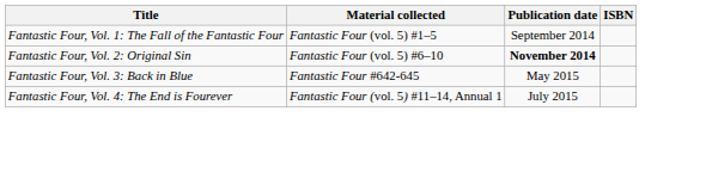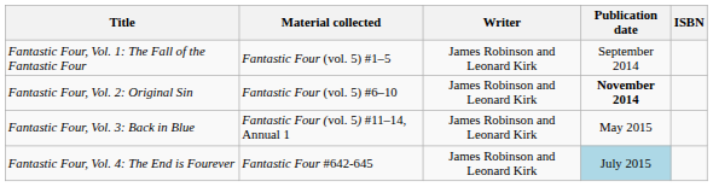 <table class="wikitable">
 <tr>
 <th>Title</th>
 <th>Material collected</th>
+<th>Writer</th>
 <th>Publication date</th>
 <th>ISBN</th>
 </tr>
 <tr>
 <td><em>Fantastic Four, Vol. 1: The Fall of the Fantastic Four</em></td>
 <td><em>Fantastic Four</em> (vol. 5) #1–5</td>
+<td align="center">James Robinson and Leonard Kirk</td>
 <td align="center">September 2014</td>
 <td></td>
 </tr>
 <tr>
 <td><em>Fantastic Four, Vol. 2: Original Sin</em></td>
 <td><em>Fantastic Four</em> (vol. 5) #6–10</td>
+<td align="center">James Robinson and Leonard Kirk</td>
 <td align="center"><strong>November 2014</strong></td>
 <td></td>
 </tr>
 <tr>
 <td><em>Fantastic Four, Vol. 3: Back in Blue</em></td>
-<td><em>Fantastic Four</em> #642-645</td>
+<td><em>Fantastic Four (</em>vol. 5<em>)</em> #11–14, Annual 1</td>
+<td align="center">James Robinson and Leonard Kirk</td>
 <td align="center">May 2015</td>
 <td></td>
 </tr>
 <tr>
 <td><em>Fantastic Four, Vol. 4: The End is Fourever</em></td>
-<td><em>Fantastic Four (</em>vol. 5<em>)</em> #11–14, Annual 1</td>
-<td align="center">July 2015</td>
+<td><em>Fantastic Four</em> #642-645</td>
+<td align="center">James Robinson and Leonard Kirk</td>
+<td align="center" style="background: lightblue;">July 2015</td>
 <td></td>
 </tr>
 </table>
